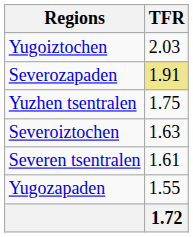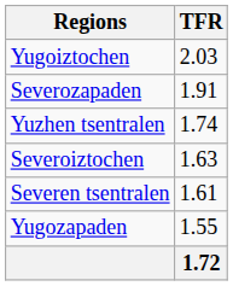 <table class="wikitable sortable">
 <tr>
 <th>Regions</th>
 <th>TFR</th>
 </tr>
 <tr>
 <td><a href='#'>Yugoiztochen</a></td>
 <td>2.03</td>
 </tr>
 <tr>
 <td><a href='#'>Severozapaden</a></td>
-<td style="background: khaki;">1.91</td>
+<td>1.91</td>
 </tr>
 <tr>
 <td><a href='#'>Yuzhen tsentralen</a></td>
-<td>1.75</td>
+<td>1.74</td>
 </tr>
 <tr>
 <td><a href='#'>Severoiztochen</a></td>
 <td>1.63</td>
 </tr>
 <tr>
 <td><a href='#'>Severen tsentralen</a></td>
 <td>1.61</td>
 </tr>
 <tr>
 <td><a href='#'>Yugozapaden</a></td>
 <td>1.55</td>
 </tr>
 <tr>
 <th></th>
 <th>1.72</th>
 </tr>
 </table>
